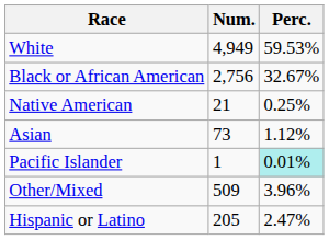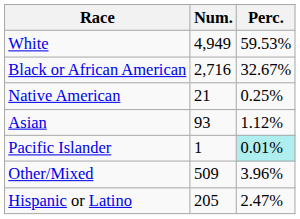 <table class="wikitable">
 <tr>
 <th>Race</th>
 <th>Num.</th>
 <th>Perc.</th>
 </tr>
 <tr>
 <td><a href='#'>White</a></td>
 <td>4,949</td>
 <td>59.53%</td>
 </tr>
 <tr>
 <td><a href='#'>Black or African American</a></td>
-<td>2,756</td>
+<td>2,716</td>
 <td>32.67%</td>
 </tr>
 <tr>
 <td><a href='#'>Native American</a></td>
 <td>21</td>
 <td>0.25%</td>
 </tr>
 <tr>
 <td><a href='#'>Asian</a></td>
-<td>73</td>
+<td>93</td>
 <td>1.12%</td>
 </tr>
 <tr>
 <td><a href='#'>Pacific Islander</a></td>
 <td>1</td>
 <td style="background: paleturquoise;">0.01%</td>
 </tr>
 <tr>
 <td><a href='#'>Other/Mixed</a></td>
 <td>509</td>
 <td>3.96%</td>
 </tr>
 <tr>
 <td><a href='#'>Hispanic</a> or <a href='#'>Latino</a></td>
 <td>205</td>
 <td>2.47%</td>
 </tr>
 </table>
